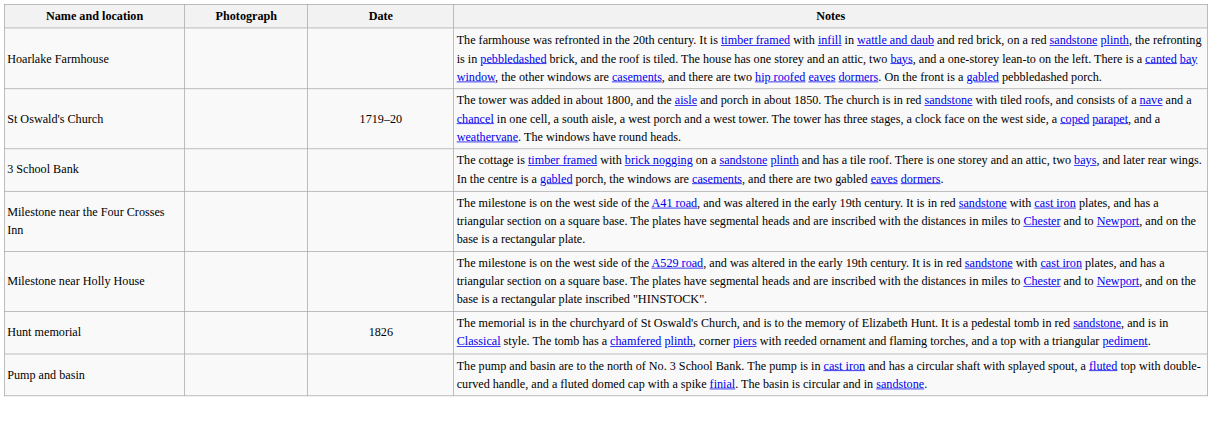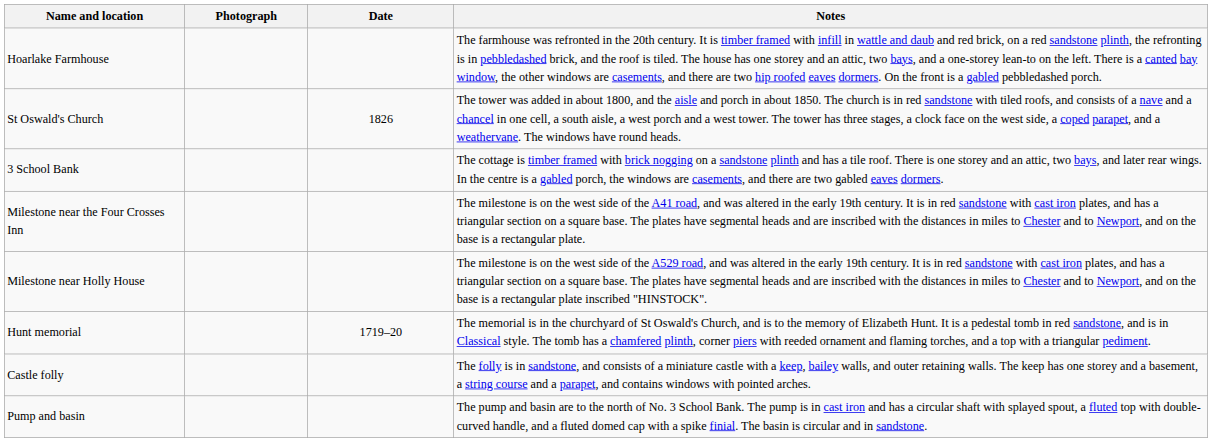 <table class="wikitable sortable plainrowheaders" style="width:100%;border:0px;text-align:left;line-height:150%;">
 <tr>
 <th scope="col"  style="width:150px">Name and location</th>
 <th scope="col"  style="width:100px" class="unsortable">Photograph</th>
 <th scope="col"  style="width:120px">Date</th>
 <th scope="col"  style="width:650px" class="unsortable">Notes</th>
 </tr>
 <tr>
 <td>Hoarlake Farmhouse<br><small></small></td>
 <td></td>
 <td align="center"></td>
 <td>The farmhouse was refronted in the 20th century.  It is <a href='#'>timber framed</a> with <a href='#'>infill</a> in <a href='#'>wattle and daub</a> and red brick, on a red <a href='#'>sandstone</a> <a href='#'>plinth</a>, the refronting is in <a href='#'>pebbledashed</a> brick, and the roof is tiled.  The house has one storey and an attic, two <a href='#'>bays</a>, and a one-storey lean-to on the left.  There is a <a href='#'>canted</a> <a href='#'>bay window</a>, the other windows are <a href='#'>casements</a>, and there are two <a href='#'>hip roofed</a> <a href='#'>eaves</a> <a href='#'>dormers</a>.  On the front is a <a href='#'>gabled</a> pebbledashed porch.</td>
 </tr>
 <tr>
 <td>St Oswald's Church<br><small></small></td>
 <td></td>
-<td align="center">1719–20</td>
+<td align="center">1826</td>
 <td>The tower was added in about 1800, and the <a href='#'>aisle</a> and porch in about 1850.  The church is in red <a href='#'>sandstone</a> with tiled roofs, and consists of a <a href='#'>nave</a> and a <a href='#'>chancel</a> in one cell, a south aisle, a west porch and a west tower.  The tower has three stages, a clock face on the west side, a <a href='#'>coped</a> <a href='#'>parapet</a>, and a <a href='#'>weathervane</a>.  The windows have round heads.</td>
 </tr>
 <tr>
 <td>3 School Bank<br><small></small></td>
 <td></td>
 <td align="center"></td>
 <td>The cottage is <a href='#'>timber framed</a> with <a href='#'>brick nogging</a> on a <a href='#'>sandstone</a> <a href='#'>plinth</a> and has a tile roof.  There is one storey and an attic, two <a href='#'>bays</a>, and later rear wings.  In the centre is a <a href='#'>gabled</a> porch, the windows are <a href='#'>casements</a>, and there are two gabled <a href='#'>eaves</a> <a href='#'>dormers</a>.</td>
 </tr>
 <tr>
 <td>Milestone near the Four Crosses Inn<br><small></small></td>
 <td></td>
 <td align="center"></td>
 <td>The milestone is on the west side of the <a href='#'>A41 road</a>, and was altered in the early 19th century.  It is in red <a href='#'>sandstone</a> with <a href='#'>cast iron</a> plates, and has a triangular section on a square base.  The plates have segmental heads and are inscribed with the distances in miles to <a href='#'>Chester</a> and to <a href='#'>Newport</a>, and on the base is a rectangular plate.</td>
 </tr>
 <tr>
 <td>Milestone near Holly House<br><small></small></td>
 <td></td>
 <td align="center"></td>
 <td>The milestone is on the west side of the <a href='#'>A529 road</a>, and was altered in the early 19th century.  It is in red <a href='#'>sandstone</a> with <a href='#'>cast iron</a> plates, and has a triangular section on a square base.  The plates have segmental heads and are inscribed with the distances in miles to <a href='#'>Chester</a> and to <a href='#'>Newport</a>, and on the base is a rectangular plate inscribed "HINSTOCK".</td>
 </tr>
 <tr>
 <td>Hunt memorial<br><small></small></td>
 <td></td>
-<td align="center">1826</td>
+<td align="center">1719–20</td>
 <td>The memorial is in the churchyard of St Oswald's Church, and is to the memory of Elizabeth Hunt.  It is a pedestal tomb in red <a href='#'>sandstone</a>, and is in <a href='#'>Classical</a> style.  The tomb has a <a href='#'>chamfered</a> <a href='#'>plinth</a>, corner <a href='#'>piers</a> with reeded ornament and flaming torches, and a top with a triangular <a href='#'>pediment</a>.</td>
+</tr>
+<tr>
+<td>Castle folly<br><small></small></td>
+<td></td>
+<td align="center"></td>
+<td>The <a href='#'>folly</a> is in <a href='#'>sandstone</a>, and consists of a miniature castle with a <a href='#'>keep</a>, <a href='#'>bailey</a> walls, and outer retaining walls.  The keep has one storey and a basement, a <a href='#'>string course</a> and a <a href='#'>parapet</a>, and contains windows with pointed arches.</td>
 </tr>
 <tr>
 <td>Pump and basin<br><small></small></td>
 <td></td>
 <td align="center"></td>
 <td>The pump and basin are to the north of No. 3 School Bank.  The pump is in <a href='#'>cast iron</a> and has a circular shaft with splayed spout, a <a href='#'>fluted</a> top with double-curved handle, and a fluted domed cap with a spike <a href='#'>finial</a>.  The basin is circular and in <a href='#'>sandstone</a>.</td>
 </tr>
 <tr>
 </tr>
 </table>
